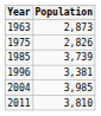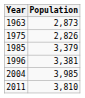 <table class="wikitable" style="line-height:1.1em;">
 <tr>
 <th>Year</th>
 <th>Population</th>
 </tr>
 <tr align="right">
 <td>1963</td>
 <td>2,873</td>
 </tr>
 <tr align="right">
 <td>1975</td>
 <td>2,826</td>
 </tr>
 <tr align="right">
 <td>1985</td>
-<td>3,739</td>
+<td>3,379</td>
 </tr>
 <tr align="right">
 <td>1996</td>
 <td>3,381</td>
 </tr>
 <tr align="right">
 <td>2004</td>
 <td>3,985</td>
 </tr>
 <tr align="right">
 <td>2011</td>
 <td>3,810</td>
 </tr>
 </table>
